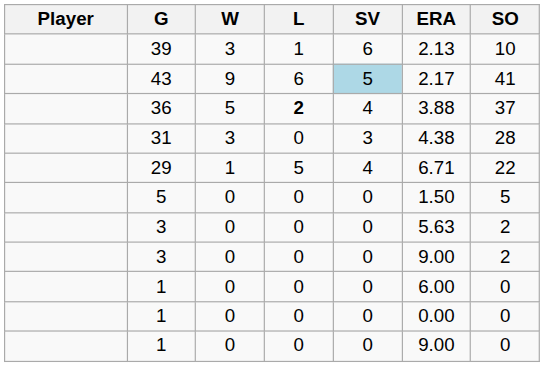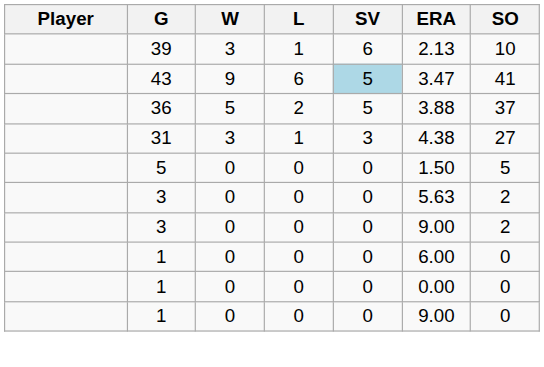 <table class="wikitable sortable">
 <tr>
 <th bgcolor="#DDDDFF" width="16%">Player</th>
 <th bgcolor="#DDDDFF" width="9%">G</th>
 <th bgcolor="#DDDDFF" width="9%">W</th>
 <th bgcolor="#DDDDFF" width="9%">L</th>
 <th bgcolor="#DDDDFF" width="9%">SV</th>
 <th bgcolor="#DDDDFF" width="9%">ERA</th>
 <th bgcolor="#DDDDFF" width="9%">SO</th>
 </tr>
 <tr align="center">
 <td></td>
 <td>39</td>
 <td>3</td>
 <td>1</td>
 <td>6</td>
 <td>2.13</td>
 <td>10</td>
 </tr>
 <tr align=center>
 <td></td>
 <td>43</td>
 <td>9</td>
 <td>6</td>
 <td style="background: lightblue;">5</td>
-<td>2.17</td>
+<td>3.47</td>
 <td>41</td>
 </tr>
 <tr align="center">
 <td></td>
 <td>36</td>
 <td>5</td>
-<td><strong>2</strong></td>
-<td>4</td>
+<td>2</td>
+<td>5</td>
 <td>3.88</td>
 <td>37</td>
 </tr>
 <tr align="center">
 <td></td>
 <td>31</td>
 <td>3</td>
-<td>0</td>
+<td>1</td>
 <td>3</td>
 <td>4.38</td>
-<td>28</td>
-</tr>
-<tr align="center">
-<td></td>
-<td>29</td>
-<td>1</td>
-<td>5</td>
-<td>4</td>
-<td>6.71</td>
-<td>22</td>
+<td>27</td>
 </tr>
 <tr align="center">
 <td></td>
 <td>5</td>
 <td>0</td>
 <td>0</td>
 <td>0</td>
 <td>1.50</td>
 <td>5</td>
 </tr>
 <tr align="center">
 <td></td>
 <td>3</td>
 <td>0</td>
 <td>0</td>
 <td>0</td>
 <td>5.63</td>
 <td>2</td>
 </tr>
 <tr align="center">
 <td></td>
 <td>3</td>
 <td>0</td>
 <td>0</td>
 <td>0</td>
 <td>9.00</td>
 <td>2</td>
 </tr>
 <tr align="center">
 <td></td>
 <td>1</td>
 <td>0</td>
 <td>0</td>
 <td>0</td>
 <td>6.00</td>
 <td>0</td>
 </tr>
 <tr align="center">
 <td></td>
 <td>1</td>
 <td>0</td>
 <td>0</td>
 <td>0</td>
 <td>0.00</td>
 <td>0</td>
 </tr>
 <tr align="center">
 <td></td>
 <td>1</td>
 <td>0</td>
 <td>0</td>
 <td>0</td>
 <td>9.00</td>
 <td>0</td>
 </tr>
 </table>
